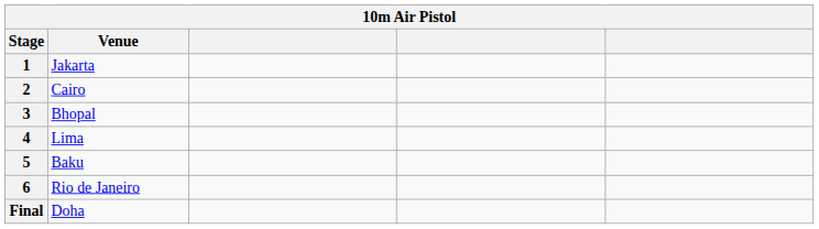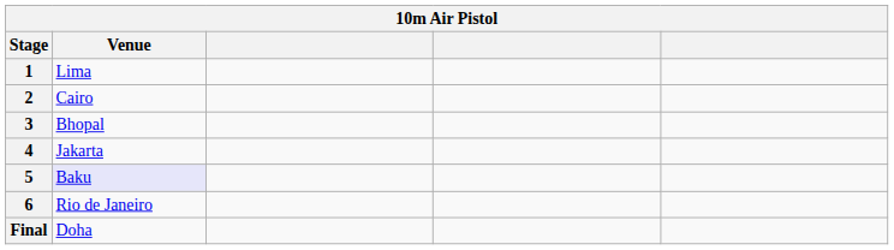 <table class="wikitable">
 <tr>
 <th colspan="5">10m Air Pistol</th>
 </tr>
 <tr>
 <th>Stage</th>
 <th width=140>Venue</th>
 <th width=210></th>
 <th width=210></th>
 <th width=210></th>
 </tr>
 <tr>
 <th>1</th>
-<td> <a href='#'>Jakarta</a></td>
+<td> <a href='#'>Lima</a></td>
 <td></td>
 <td></td>
 <td></td>
 </tr>
 <tr>
 <th>2</th>
 <td> <a href='#'>Cairo</a></td>
 <td></td>
 <td></td>
 <td></td>
 </tr>
 <tr>
 <th>3</th>
 <td> <a href='#'>Bhopal</a></td>
 <td></td>
 <td></td>
 <td></td>
 </tr>
 <tr>
 <th>4</th>
-<td> <a href='#'>Lima</a></td>
+<td> <a href='#'>Jakarta</a></td>
 <td></td>
 <td></td>
 <td></td>
 </tr>
 <tr>
 <th>5</th>
-<td> <a href='#'>Baku</a></td>
+<td style="background: lavender;"> <a href='#'>Baku</a></td>
 <td></td>
 <td></td>
 <td></td>
 </tr>
 <tr>
 <th>6</th>
 <td> <a href='#'>Rio de Janeiro</a></td>
 <td></td>
 <td></td>
 <td></td>
 </tr>
 <tr>
 <th>Final</th>
 <td> <a href='#'>Doha</a></td>
 <td></td>
 <td></td>
 <td></td>
 </tr>
 </table>
